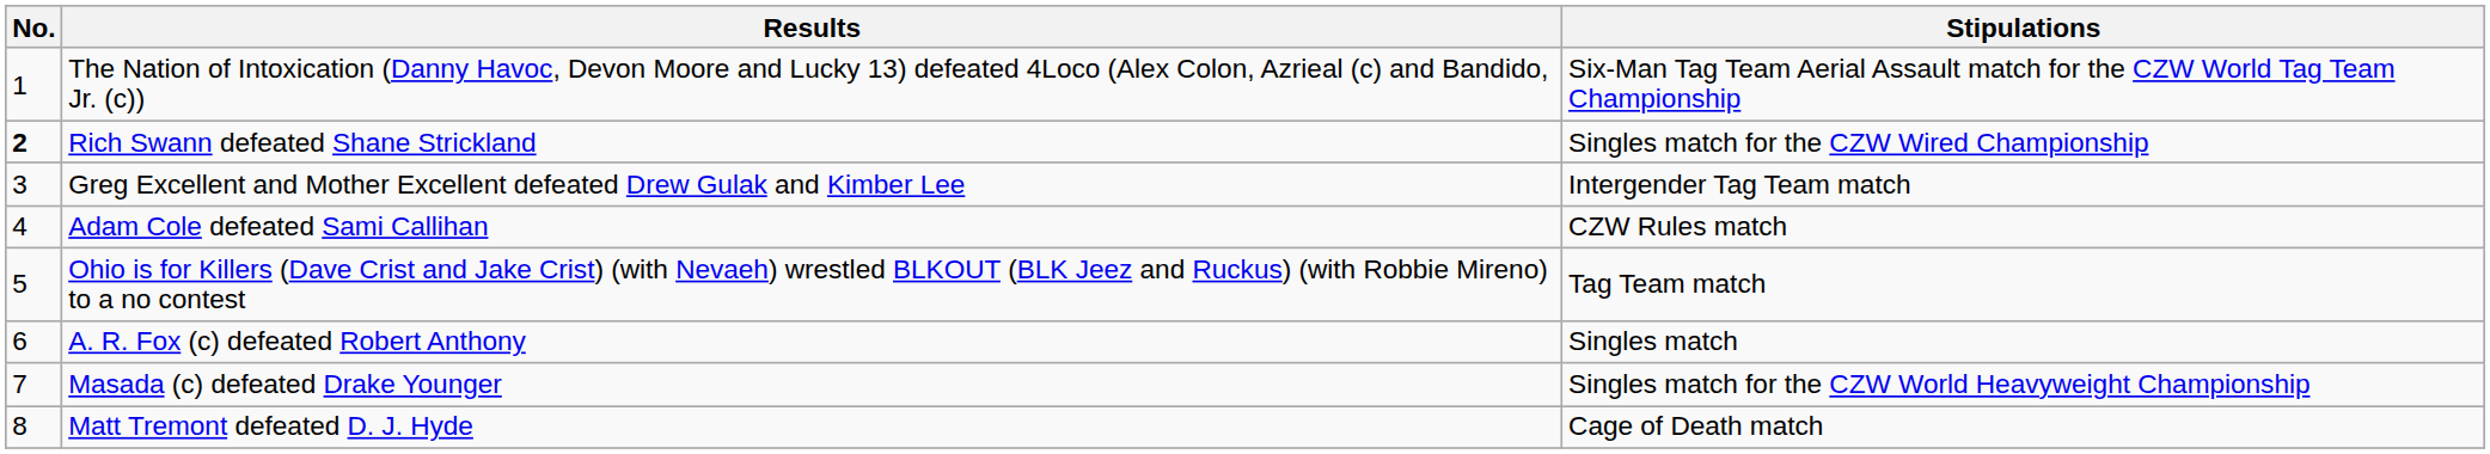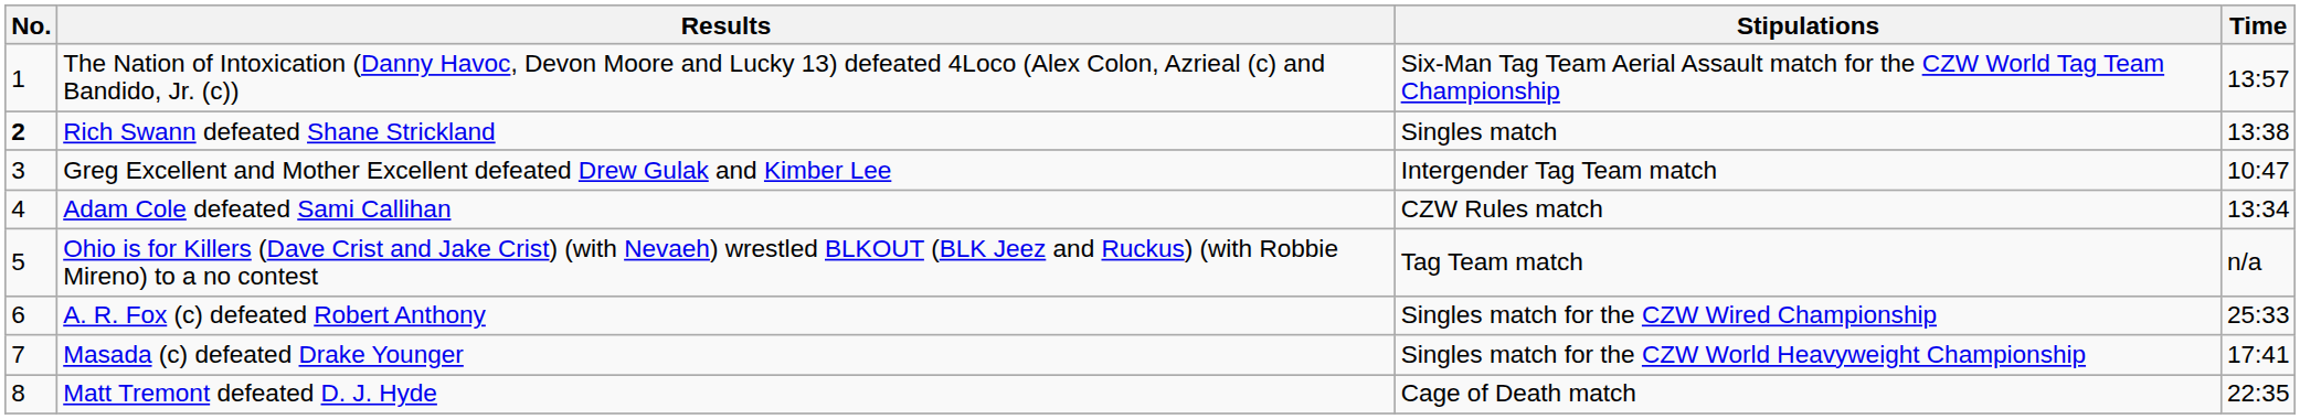 <table class="wikitable" style="font-size:85%; text-align:left;">
 <tr>
 <th>No.</th>
 <th>Results</th>
 <th>Stipulations</th>
+<th>Time</th>
 </tr>
 <tr>
 <td>1</td>
 <td>The Nation of Intoxication (<a href='#'>Danny Havoc</a>, Devon Moore and Lucky 13) defeated 4Loco (Alex Colon, Azrieal (c) and Bandido, Jr. (c))</td>
 <td>Six-Man Tag Team Aerial Assault match for the <a href='#'>CZW World Tag Team Championship</a></td>
+<td>13:57</td>
 </tr>
 <tr>
 <td><strong>2</strong></td>
 <td><a href='#'>Rich Swann</a> defeated <a href='#'>Shane Strickland</a></td>
-<td>Singles match for the <a href='#'>CZW Wired Championship</a></td>
+<td>Singles match</td>
+<td>13:38</td>
 </tr>
 <tr>
 <td>3</td>
 <td>Greg Excellent and Mother Excellent defeated <a href='#'>Drew Gulak</a> and <a href='#'>Kimber Lee</a></td>
 <td>Intergender Tag Team match</td>
+<td>10:47</td>
 </tr>
 <tr>
 <td>4</td>
 <td><a href='#'>Adam Cole</a> defeated <a href='#'>Sami Callihan</a></td>
 <td>CZW Rules match</td>
+<td>13:34</td>
 </tr>
 <tr>
 <td>5</td>
 <td><a href='#'>Ohio is for Killers</a> (<a href='#'>Dave Crist and Jake Crist</a>) (with <a href='#'>Nevaeh</a>) wrestled <a href='#'>BLKOUT</a> (<a href='#'>BLK Jeez</a> and <a href='#'>Ruckus</a>) (with Robbie Mireno) to a no contest</td>
 <td>Tag Team match</td>
+<td>n/a</td>
 </tr>
 <tr>
 <td>6</td>
 <td><a href='#'>A. R. Fox</a> (c) defeated <a href='#'>Robert Anthony</a></td>
-<td>Singles match</td>
+<td>Singles match for the <a href='#'>CZW Wired Championship</a></td>
+<td>25:33</td>
 </tr>
 <tr>
 <td>7</td>
 <td><a href='#'>Masada</a> (c) defeated <a href='#'>Drake Younger</a></td>
 <td>Singles match for the <a href='#'>CZW World Heavyweight Championship</a></td>
+<td>17:41</td>
 </tr>
 <tr>
 <td>8</td>
 <td><a href='#'>Matt Tremont</a> defeated <a href='#'>D. J. Hyde</a></td>
 <td>Cage of Death match</td>
+<td>22:35</td>
 </tr>
 </table>
